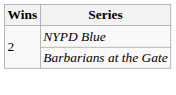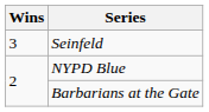 <table class="wikitable">
 <tr>
 <th>Wins</th>
 <th>Series</th>
+</tr>
+<tr>
+<td>3</td>
+<td><em>Seinfeld</em></td>
 </tr>
 <tr>
 <td rowspan="2">2</td>
 <td><em>NYPD Blue</em></td>
 </tr>
 <tr>
 <td><em>Barbarians at the Gate</em></td>
 </tr>
 </table>
